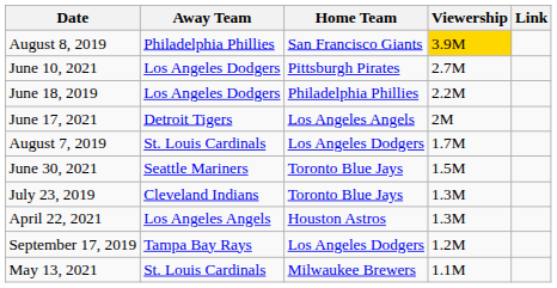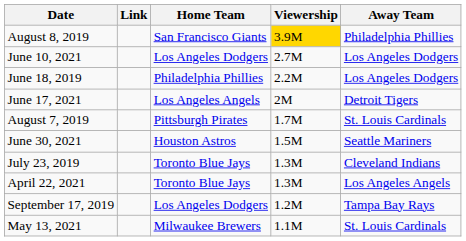 <table class="wikitable">
 <tr>
 <th>Date</th>
-<th>Away Team</th>
+<th>Link</th>
 <th>Home Team</th>
 <th>Viewership</th>
-<th>Link</th>
+<th>Away Team</th>
 </tr>
 <tr>
 <td>August 8, 2019</td>
-<td><a href='#'>Philadelphia Phillies</a></td>
+<td></td>
 <td><a href='#'>San Francisco Giants</a></td>
 <td style="background: gold;">3.9M</td>
-<td></td>
+<td><a href='#'>Philadelphia Phillies</a></td>
 </tr>
 <tr>
 <td>June 10, 2021</td>
+<td></td>
 <td><a href='#'>Los Angeles Dodgers</a></td>
-<td><a href='#'>Pittsburgh Pirates</a></td>
 <td>2.7M</td>
-<td></td>
+<td><a href='#'>Los Angeles Dodgers</a></td>
 </tr>
 <tr>
 <td>June 18, 2019</td>
-<td><a href='#'>Los Angeles Dodgers</a></td>
+<td></td>
 <td><a href='#'>Philadelphia Phillies</a></td>
 <td>2.2M</td>
-<td></td>
+<td><a href='#'>Los Angeles Dodgers</a></td>
 </tr>
 <tr>
 <td>June 17, 2021</td>
-<td><a href='#'>Detroit Tigers</a></td>
+<td></td>
 <td><a href='#'>Los Angeles Angels</a></td>
 <td>2M</td>
-<td></td>
+<td><a href='#'>Detroit Tigers</a></td>
 </tr>
 <tr>
 <td>August 7, 2019</td>
+<td></td>
+<td><a href='#'>Pittsburgh Pirates</a></td>
+<td>1.7M</td>
 <td><a href='#'>St. Louis Cardinals</a></td>
-<td><a href='#'>Los Angeles Dodgers</a></td>
-<td>1.7M</td>
-<td></td>
 </tr>
 <tr>
 <td>June 30, 2021</td>
+<td></td>
+<td><a href='#'>Houston Astros</a></td>
+<td>1.5M</td>
 <td><a href='#'>Seattle Mariners</a></td>
-<td><a href='#'>Toronto Blue Jays</a></td>
-<td>1.5M</td>
-<td></td>
 </tr>
 <tr>
 <td>July 23, 2019</td>
-<td><a href='#'>Cleveland Indians</a></td>
+<td></td>
 <td><a href='#'>Toronto Blue Jays</a></td>
 <td>1.3M</td>
-<td></td>
+<td><a href='#'>Cleveland Indians</a></td>
 </tr>
 <tr>
 <td>April 22, 2021</td>
+<td></td>
+<td><a href='#'>Toronto Blue Jays</a></td>
+<td>1.3M</td>
 <td><a href='#'>Los Angeles Angels</a></td>
-<td><a href='#'>Houston Astros</a></td>
-<td>1.3M</td>
-<td></td>
 </tr>
 <tr>
 <td>September 17, 2019</td>
-<td><a href='#'>Tampa Bay Rays</a></td>
+<td></td>
 <td><a href='#'>Los Angeles Dodgers</a></td>
 <td>1.2M</td>
-<td></td>
+<td><a href='#'>Tampa Bay Rays</a></td>
 </tr>
 <tr>
 <td>May 13, 2021</td>
-<td><a href='#'>St. Louis Cardinals</a></td>
+<td></td>
 <td><a href='#'>Milwaukee Brewers</a></td>
 <td>1.1M</td>
-<td></td>
+<td><a href='#'>St. Louis Cardinals</a></td>
 </tr>
 </table>
